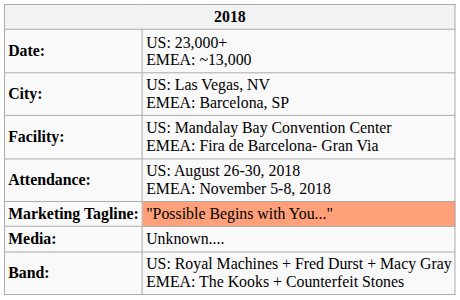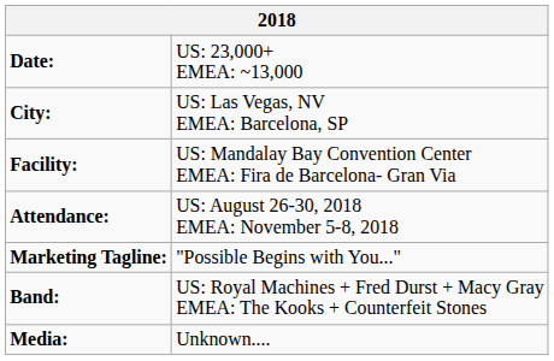 <table class="wikitable">
 <tr>
 <th colspan="2">2018</th>
 </tr>
 <tr>
 <td><strong>Date:</strong></td>
 <td>US: 23,000+<br>EMEA: ~13,000</td>
 </tr>
 <tr>
 <td><strong>City:</strong></td>
 <td>US: Las Vegas, NV<br>EMEA: Barcelona, SP</td>
 </tr>
 <tr>
 <td><strong>Facility:</strong></td>
 <td>US: Mandalay Bay Convention Center<br>EMEA: Fira de Barcelona- Gran Via</td>
 </tr>
 <tr>
 <td><strong>Attendance:</strong></td>
 <td>US: August 26-30, 2018<br>EMEA: November 5-8, 2018</td>
 </tr>
 <tr>
 <td><strong>Marketing Tagline:</strong></td>
-<td style="background: lightsalmon;">"Possible Begins with You..."</td>
+<td>"Possible Begins with You..."</td>
+</tr>
+<tr>
+<td><strong>Band:</strong></td>
+<td>US: Royal Machines + Fred Durst + Macy Gray<br>EMEA: The Kooks + Counterfeit Stones</td>
 </tr>
 <tr>
 <td><strong>Media:</strong></td>
 <td>Unknown....</td>
 </tr>
-<tr>
-<td><strong>Band:</strong></td>
-<td>US: Royal Machines + Fred Durst + Macy Gray<br>EMEA: The Kooks + Counterfeit Stones</td>
-</tr>
 </table>
